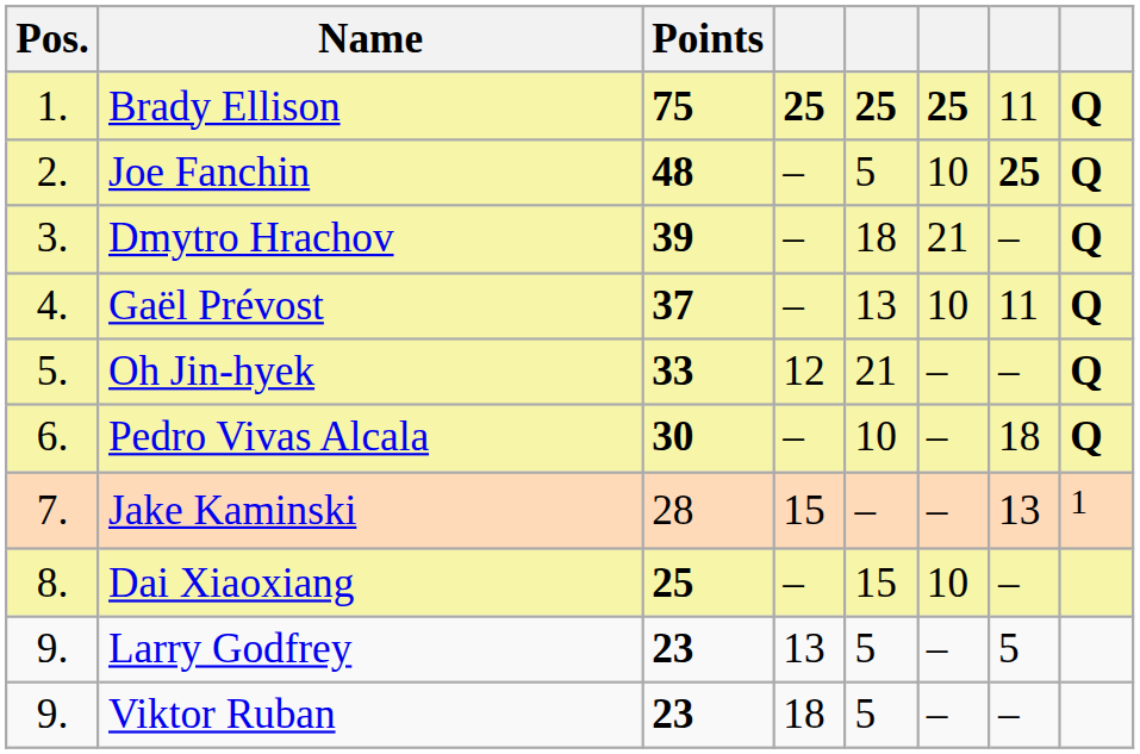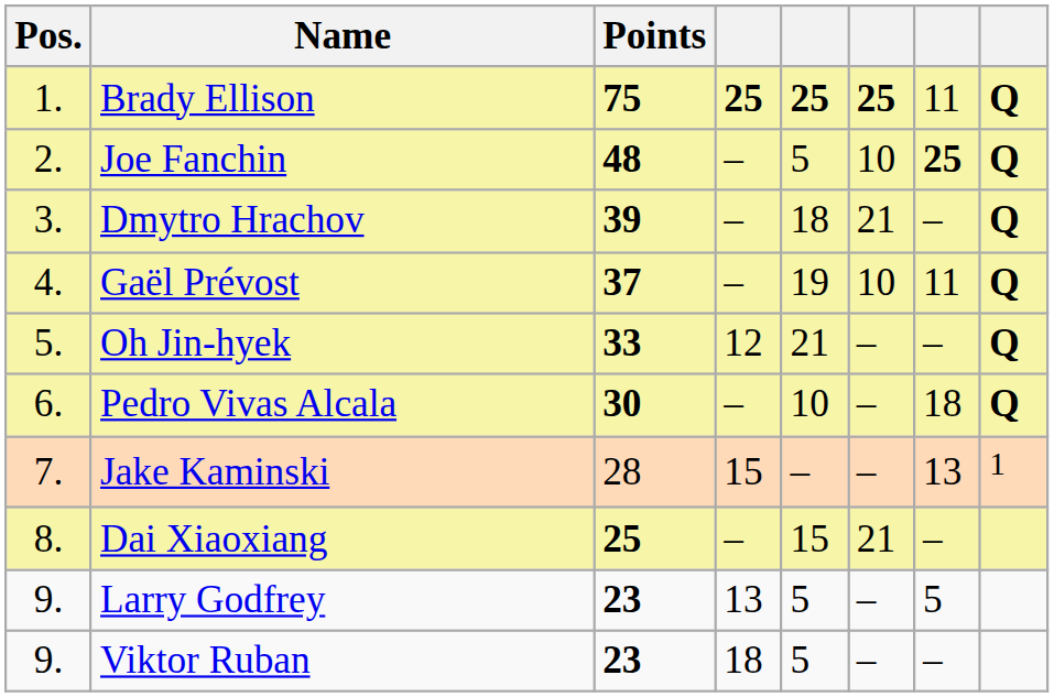 <table class="wikitable">
 <tr>
 <th width=10px>Pos.</th>
 <th width=200px>Name</th>
 <th width=20px>Points</th>
 <th width=20px></th>
 <th width=20px></th>
 <th width=20px></th>
 <th width=20px></th>
 <th width=20px></th>
 </tr>
 <tr style="background:#f7f6a8;">
 <td align=center>1.</td>
 <td> <a href='#'>Brady Ellison</a></td>
 <td><strong>75</strong></td>
 <td><strong>25</strong></td>
 <td><strong>25</strong></td>
 <td><strong>25</strong></td>
 <td>11</td>
 <td><strong>Q</strong></td>
 </tr>
 <tr style="background:#f7f6a8;">
 <td align=center>2.</td>
 <td> <a href='#'>Joe Fanchin</a></td>
 <td><strong>48</strong></td>
 <td>–</td>
 <td>5</td>
 <td>10</td>
 <td><strong>25</strong></td>
 <td><strong>Q</strong></td>
 </tr>
 <tr style="background:#f7f6a8;">
 <td align=center>3.</td>
 <td> <a href='#'>Dmytro Hrachov</a></td>
 <td><strong>39</strong></td>
 <td>–</td>
 <td>18</td>
 <td>21</td>
 <td>–</td>
 <td><strong>Q</strong></td>
 </tr>
 <tr style="background:#f7f6a8;">
 <td align=center>4.</td>
 <td> <a href='#'>Gaël Prévost</a></td>
 <td><strong>37</strong></td>
 <td>–</td>
-<td>13</td>
+<td>19</td>
 <td>10</td>
 <td>11</td>
 <td><strong>Q</strong></td>
 </tr>
 <tr style="background:#f7f6a8;">
 <td align=center>5.</td>
 <td> <a href='#'>Oh Jin-hyek</a></td>
 <td><strong>33</strong></td>
 <td>12</td>
 <td>21</td>
 <td>–</td>
 <td>–</td>
 <td><strong>Q</strong></td>
 </tr>
 <tr style="background:#f7f6a8;">
 <td align=center>6.</td>
 <td> <a href='#'>Pedro Vivas Alcala</a></td>
 <td><strong>30</strong></td>
 <td>–</td>
 <td>10</td>
 <td>–</td>
 <td>18</td>
 <td><strong>Q</strong></td>
 </tr>
 <tr style="background:#ffdab9;">
 <td align=center>7.</td>
 <td> <a href='#'>Jake Kaminski</a></td>
 <td>28</td>
 <td>15</td>
 <td>–</td>
 <td>–</td>
 <td>13</td>
 <td><sup>1</sup></td>
 </tr>
 <tr style="background:#f7f6a8;">
 <td align=center>8.</td>
 <td> <a href='#'>Dai Xiaoxiang</a></td>
 <td><strong>25</strong></td>
 <td>–</td>
 <td>15</td>
-<td>10</td>
+<td>21</td>
 <td>–</td>
 <td></td>
 </tr>
 <tr>
 <td align=center>9.</td>
 <td> <a href='#'>Larry Godfrey</a></td>
 <td><strong>23</strong></td>
 <td>13</td>
 <td>5</td>
 <td>–</td>
 <td>5</td>
 <td></td>
 </tr>
 <tr>
 <td align=center>9.</td>
 <td> <a href='#'>Viktor Ruban</a></td>
 <td><strong>23</strong></td>
 <td>18</td>
 <td>5</td>
 <td>–</td>
 <td>–</td>
 <td></td>
 </tr>
 </table>
